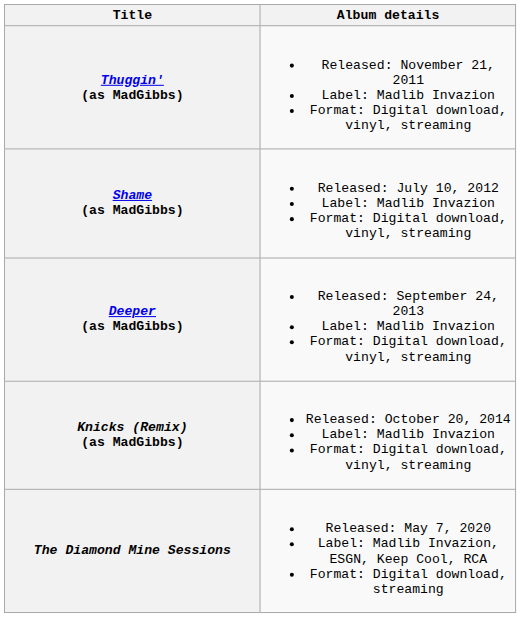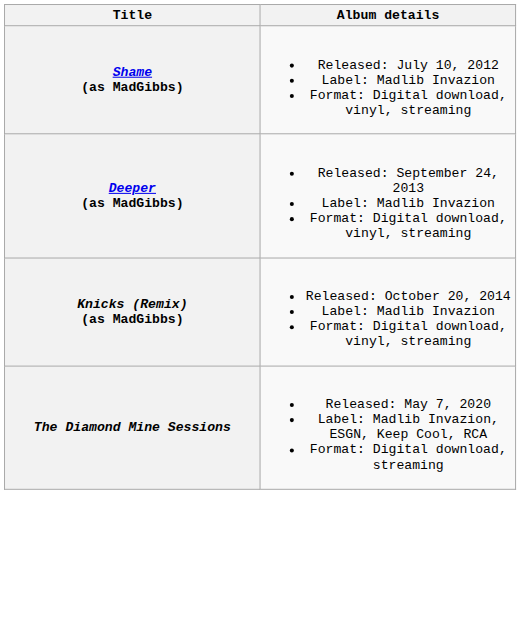 <table class="wikitable plainrowheaders" style="text-align:center;">
 <tr>
 <th scope="col" style="width:19em;">Title</th>
 <th scope="col" style="width:19em;">Album details</th>
-</tr>
-<tr>
-<th scope="row"><em><a href='#'>Thuggin'</a></em><br><span>(as MadGibbs)</span></th>
-<td><br><ul><li>Released: November 21, 2011</li><li>Label: Madlib Invazion</li><li>Format: Digital download, vinyl, streaming</li></ul></td>
 </tr>
 <tr>
 <th scope="row"><em><a href='#'>Shame</a></em><br><span>(as MadGibbs)</span></th>
 <td><br><ul><li>Released: July 10, 2012</li><li>Label: Madlib Invazion</li><li>Format: Digital download, vinyl, streaming</li></ul></td>
 </tr>
 <tr>
 <th scope="row"><em><a href='#'>Deeper</a></em><br><span>(as MadGibbs)</span></th>
 <td><br><ul><li>Released: September 24, 2013</li><li>Label: Madlib Invazion</li><li>Format: Digital download, vinyl, streaming</li></ul></td>
 </tr>
 <tr>
 <th scope="row"><em>Knicks (Remix)</em><br><span>(as MadGibbs)</span></th>
 <td><br><ul><li>Released: October 20, 2014</li><li>Label: Madlib Invazion</li><li>Format: Digital download, vinyl, streaming</li></ul></td>
 </tr>
 <tr>
 <th scope="row"><em>The Diamond Mine Sessions</em><br></th>
 <td><br><ul><li>Released: May 7, 2020</li><li>Label: Madlib Invazion, ESGN, Keep Cool, RCA</li><li>Format: Digital download, streaming</li></ul></td>
 </tr>
 </table>
